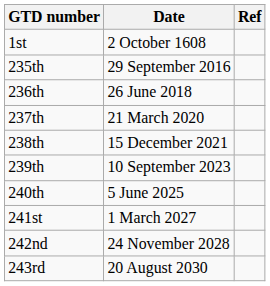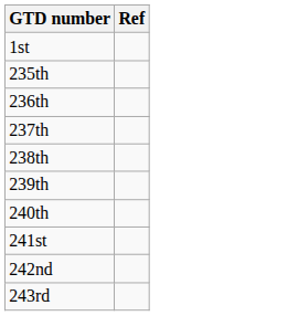 <table class="wikitable sortable">
 <tr>
 <th>GTD number</th>
-<th>Date</th>
 <th>Ref</th>
 </tr>
 <tr>
 <td>1st</td>
-<td>2 October 1608</td>
 <td></td>
 </tr>
 <tr>
 <td>235th</td>
-<td>29 September 2016</td>
 <td></td>
 </tr>
 <tr>
 <td>236th</td>
-<td>26 June 2018</td>
 <td></td>
 </tr>
 <tr>
 <td>237th</td>
-<td>21 March 2020</td>
 <td></td>
 </tr>
 <tr>
 <td>238th</td>
-<td>15 December 2021</td>
 <td></td>
 </tr>
 <tr>
 <td>239th</td>
-<td>10 September 2023</td>
 <td></td>
 </tr>
 <tr>
 <td>240th</td>
-<td>5 June 2025</td>
 <td></td>
 </tr>
 <tr>
 <td>241st</td>
-<td>1 March 2027</td>
 <td></td>
 </tr>
 <tr>
 <td>242nd</td>
-<td>24 November 2028</td>
 <td></td>
 </tr>
 <tr>
 <td>243rd</td>
-<td>20 August 2030</td>
 <td></td>
 </tr>
 </table>
